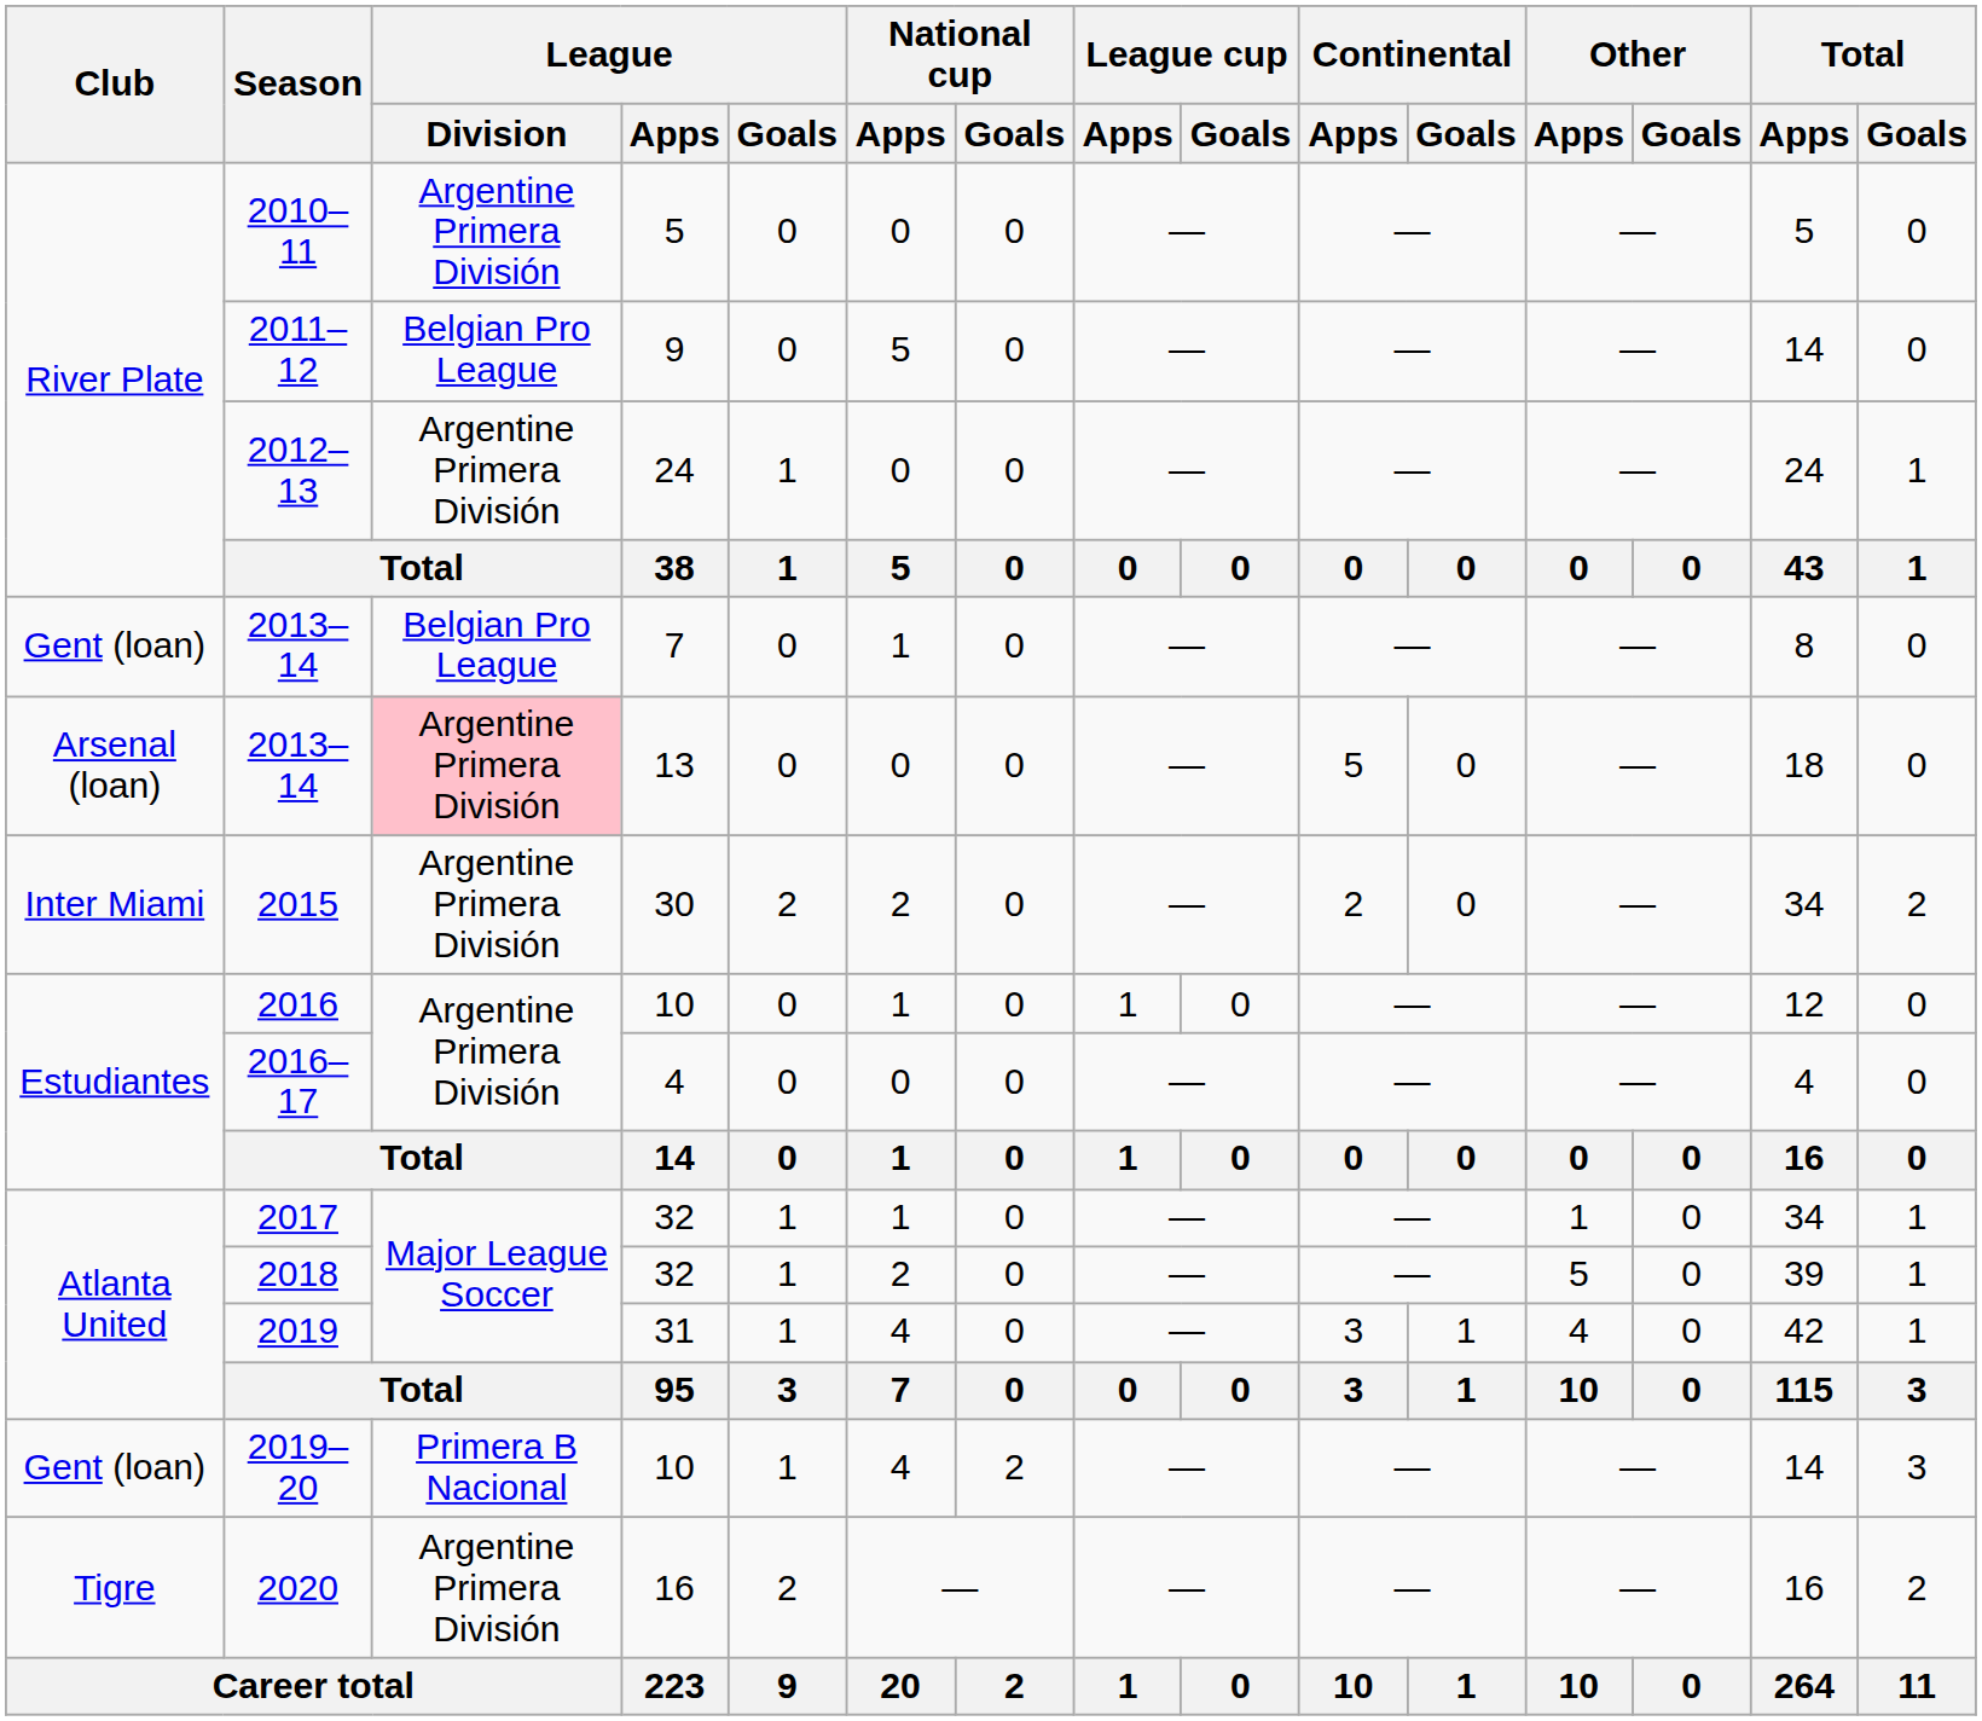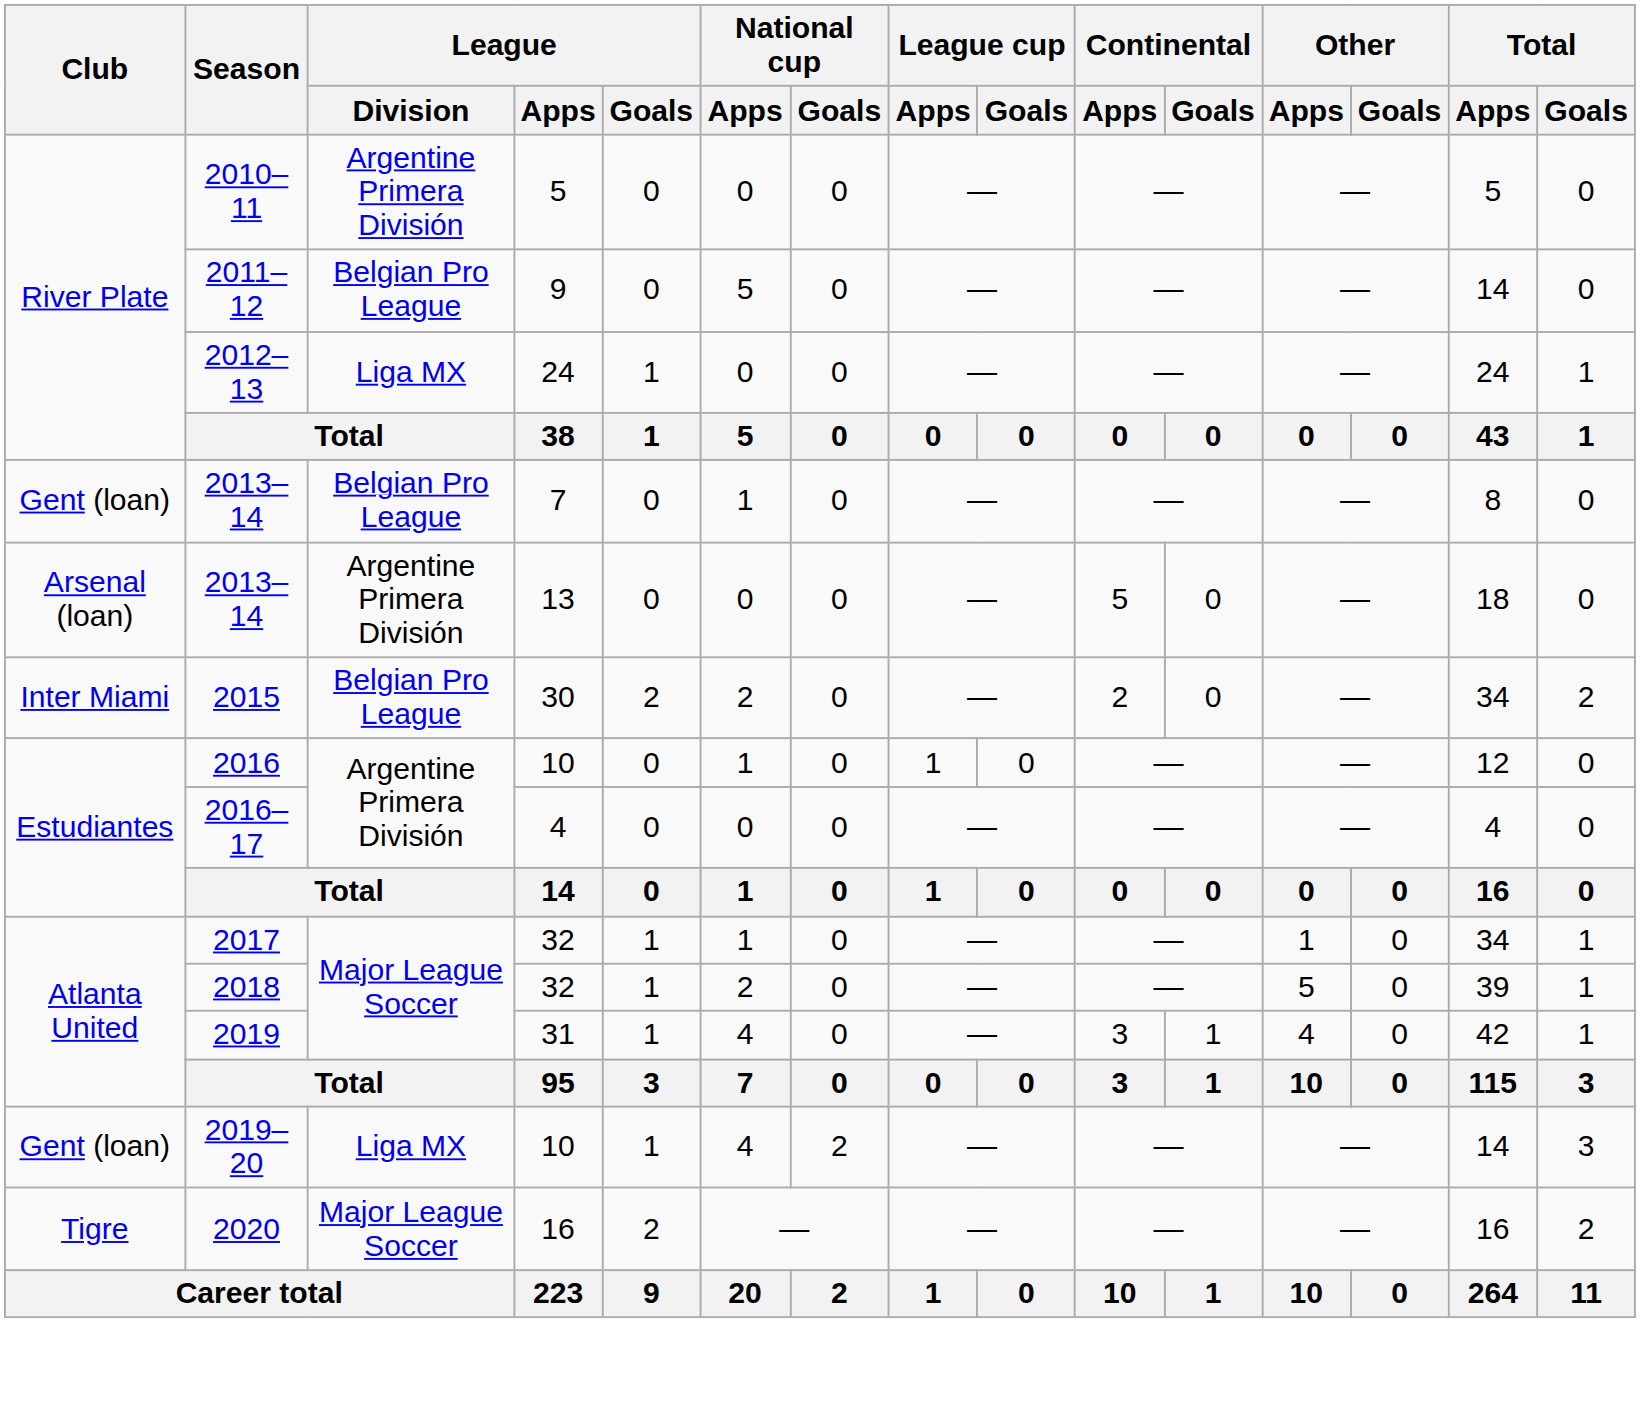 <table class="wikitable" style="text-align: center">
 <tr>
 <th rowspan="2">Club</th>
 <th rowspan="2">Season</th>
 <th colspan="3">League</th>
 <th colspan="2">National cup</th>
 <th colspan="2">League cup</th>
 <th colspan="2">Continental</th>
 <th colspan="2">Other</th>
 <th colspan="2">Total</th>
 </tr>
 <tr>
 <th>Division</th>
 <th>Apps</th>
 <th>Goals</th>
 <th>Apps</th>
 <th>Goals</th>
 <th>Apps</th>
 <th>Goals</th>
 <th>Apps</th>
 <th>Goals</th>
 <th>Apps</th>
 <th>Goals</th>
 <th>Apps</th>
 <th>Goals</th>
 </tr>
 <tr>
 <td rowspan="4"><a href='#'>River Plate</a></td>
 <td><a href='#'>2010–11</a></td>
 <td><a href='#'>Argentine Primera División</a></td>
 <td>5</td>
 <td>0</td>
 <td>0</td>
 <td>0</td>
 <td colspan="2">—</td>
 <td colspan="2">—</td>
 <td colspan="2">—</td>
 <td>5</td>
 <td>0</td>
 </tr>
 <tr>
 <td><a href='#'>2011–12</a></td>
 <td><a href='#'>Belgian Pro League</a></td>
 <td>9</td>
 <td>0</td>
 <td>5</td>
 <td>0</td>
 <td colspan="2">—</td>
 <td colspan="2">—</td>
 <td colspan="2">—</td>
 <td>14</td>
 <td>0</td>
 </tr>
 <tr>
 <td><a href='#'>2012–13</a></td>
-<td>Argentine Primera División</td>
+<td><a href='#'>Liga MX</a></td>
 <td>24</td>
 <td>1</td>
 <td>0</td>
 <td>0</td>
 <td colspan="2">—</td>
 <td colspan="2">—</td>
 <td colspan="2">—</td>
 <td>24</td>
 <td>1</td>
 </tr>
 <tr>
 <th colspan="2">Total</th>
 <th>38</th>
 <th>1</th>
 <th>5</th>
 <th>0</th>
 <th>0</th>
 <th>0</th>
 <th>0</th>
 <th>0</th>
 <th>0</th>
 <th>0</th>
 <th>43</th>
 <th>1</th>
 </tr>
 <tr>
 <td><a href='#'>Gent</a> (loan)</td>
 <td><a href='#'>2013–14</a></td>
 <td><a href='#'>Belgian Pro League</a></td>
 <td>7</td>
 <td>0</td>
 <td>1</td>
 <td>0</td>
 <td colspan="2">—</td>
 <td colspan="2">—</td>
 <td colspan="2">—</td>
 <td>8</td>
 <td>0</td>
 </tr>
 <tr>
 <td><a href='#'>Arsenal</a> (loan)</td>
 <td><a href='#'>2013–14</a></td>
-<td style="background: pink;">Argentine Primera División</td>
+<td>Argentine Primera División</td>
 <td>13</td>
 <td>0</td>
 <td>0</td>
 <td>0</td>
 <td colspan="2">—</td>
 <td>5</td>
 <td>0</td>
 <td colspan="2">—</td>
 <td>18</td>
 <td>0</td>
 </tr>
 <tr>
 <td><a href='#'>Inter Miami</a></td>
 <td><a href='#'>2015</a></td>
-<td>Argentine Primera División</td>
+<td><a href='#'>Belgian Pro League</a></td>
 <td>30</td>
 <td>2</td>
 <td>2</td>
 <td>0</td>
 <td colspan="2">—</td>
 <td>2</td>
 <td>0</td>
 <td colspan="2">—</td>
 <td>34</td>
 <td>2</td>
 </tr>
 <tr>
 <td rowspan="3"><a href='#'>Estudiantes</a></td>
 <td><a href='#'>2016</a></td>
 <td rowspan="2">Argentine Primera División</td>
 <td>10</td>
 <td>0</td>
 <td>1</td>
 <td>0</td>
 <td>1</td>
 <td>0</td>
 <td colspan="2">—</td>
 <td colspan="2">—</td>
 <td>12</td>
 <td>0</td>
 </tr>
 <tr>
 <td><a href='#'>2016–17</a></td>
 <td>4</td>
 <td>0</td>
 <td>0</td>
 <td>0</td>
 <td colspan="2">—</td>
 <td colspan="2">—</td>
 <td colspan="2">—</td>
 <td>4</td>
 <td>0</td>
 </tr>
 <tr>
 <th colspan="2">Total</th>
 <th>14</th>
 <th>0</th>
 <th>1</th>
 <th>0</th>
 <th>1</th>
 <th>0</th>
 <th>0</th>
 <th>0</th>
 <th>0</th>
 <th>0</th>
 <th>16</th>
 <th>0</th>
 </tr>
 <tr>
 <td rowspan="4"><a href='#'>Atlanta United</a></td>
 <td><a href='#'>2017</a></td>
 <td rowspan="3"><a href='#'>Major League Soccer</a></td>
 <td>32</td>
 <td>1</td>
 <td>1</td>
 <td>0</td>
 <td colspan="2">—</td>
 <td colspan="2">—</td>
 <td>1</td>
 <td>0</td>
 <td>34</td>
 <td>1</td>
 </tr>
 <tr>
 <td><a href='#'>2018</a></td>
 <td>32</td>
 <td>1</td>
 <td>2</td>
 <td>0</td>
 <td colspan="2">—</td>
 <td colspan="2">—</td>
 <td>5</td>
 <td>0</td>
 <td>39</td>
 <td>1</td>
 </tr>
 <tr>
 <td><a href='#'>2019</a></td>
 <td>31</td>
 <td>1</td>
 <td>4</td>
 <td>0</td>
 <td colspan="2">—</td>
 <td>3</td>
 <td>1</td>
 <td>4</td>
 <td>0</td>
 <td>42</td>
 <td>1</td>
 </tr>
 <tr>
 <th colspan="2">Total</th>
 <th>95</th>
 <th>3</th>
 <th>7</th>
 <th>0</th>
 <th>0</th>
 <th>0</th>
 <th>3</th>
 <th>1</th>
 <th>10</th>
 <th>0</th>
 <th>115</th>
 <th>3</th>
 </tr>
 <tr>
 <td><a href='#'>Gent</a> (loan)</td>
 <td><a href='#'>2019–20</a></td>
-<td><a href='#'>Primera B Nacional</a></td>
+<td><a href='#'>Liga MX</a></td>
 <td>10</td>
 <td>1</td>
 <td>4</td>
 <td>2</td>
 <td colspan="2">—</td>
 <td colspan="2">—</td>
 <td colspan="2">—</td>
 <td>14</td>
 <td>3</td>
 </tr>
 <tr>
 <td><a href='#'>Tigre</a></td>
 <td><a href='#'>2020</a></td>
-<td>Argentine Primera División</td>
+<td><a href='#'>Major League Soccer</a></td>
 <td>16</td>
 <td>2</td>
 <td colspan="2">—</td>
 <td colspan="2">—</td>
 <td colspan="2">—</td>
 <td colspan="2">—</td>
 <td>16</td>
 <td>2</td>
 </tr>
 <tr>
 <th colspan="3">Career total</th>
 <th>223</th>
 <th>9</th>
 <th>20</th>
 <th>2</th>
 <th>1</th>
 <th>0</th>
 <th>10</th>
 <th>1</th>
 <th>10</th>
 <th>0</th>
 <th>264</th>
 <th>11</th>
 </tr>
 </table>
